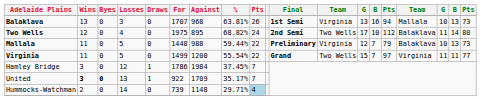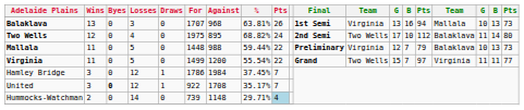 <table style="font-size: 85%; text-align: left;" class="wikitable">
 <tr>
 <th style="color:crimson">Adelaide Plains</th>
 <th style="color:crimson">Wins</th>
 <th style="color:crimson">Byes</th>
 <th style="color:crimson">Losses</th>
 <th style="color:crimson">Draws</th>
 <th style="color:crimson">For</th>
 <th style="color:crimson">Against</th>
 <th style="color:crimson">%</th>
 <th style="color:crimson">Pts</th>
 <th></th>
 <th style="color:green">Final</th>
 <th style="color:green">Team</th>
 <th style="color:green">G</th>
 <th style="color:green">B</th>
 <th style="color:green">Pts</th>
 <th style="color:green">Team</th>
 <th style="color:green">G</th>
 <th style="color:green">B</th>
 <th style="color:green">Pts</th>
 </tr>
 <tr>
 </tr>
 <tr>
 </tr>
 <tr>
 <td><strong>	Balaklava	</strong></td>
 <td>13</td>
 <td>0</td>
 <td>3</td>
 <td>0</td>
 <td>1707</td>
 <td>968</td>
 <td>63.81%</td>
 <td>26</td>
 <td></td>
 <td><strong>1st Semi</strong></td>
 <td>Virginia</td>
 <td>13</td>
 <td>16</td>
 <td>94</td>
 <td>Mallala</td>
 <td>10</td>
 <td>13</td>
 <td>73</td>
 </tr>
 <tr>
 <td><strong>	Two Wells	</strong></td>
 <td>12</td>
 <td>0</td>
 <td>4</td>
 <td>0</td>
 <td>1975</td>
 <td>895</td>
 <td>68.82%</td>
 <td>24</td>
 <td></td>
 <td><strong>2nd Semi</strong></td>
 <td>Two Wells</td>
 <td>17</td>
 <td>10</td>
 <td>112</td>
 <td>Balaklava</td>
 <td>11</td>
 <td>14</td>
 <td>80</td>
 </tr>
 <tr ||>
 <td><strong>	Mallala	</strong></td>
 <td>11</td>
 <td>0</td>
 <td>5</td>
 <td>0</td>
 <td>1448</td>
 <td>988</td>
 <td>59.44%</td>
 <td>22</td>
 <td></td>
 <td><strong>Preliminary</strong></td>
 <td>Virginia</td>
 <td>12</td>
 <td>7</td>
 <td>79</td>
 <td>Balaklava</td>
 <td>10</td>
 <td>13</td>
 <td>73</td>
 </tr>
 <tr>
 <td><strong>	Virginia	</strong></td>
 <td>11</td>
 <td>0</td>
 <td>5</td>
 <td>0</td>
 <td>1499</td>
 <td>1200</td>
 <td>55.54%</td>
 <td>22</td>
 <td></td>
 <td><strong>Grand</strong></td>
 <td>Two Wells</td>
 <td>15</td>
 <td>7</td>
 <td>97</td>
 <td>Virginia</td>
 <td>11</td>
 <td>11</td>
 <td>77</td>
 </tr>
 <tr>
 <td>Hamley Bridge</td>
 <td>3</td>
 <td>0</td>
 <td>12</td>
 <td>1</td>
 <td>1786</td>
 <td>1984</td>
 <td>37.45%</td>
 <td>7</td>
 <td></td>
 </tr>
 <tr>
 <td>United</td>
-<td><strong>3</strong></td>
+<td>3</td>
 <td><strong>0</strong></td>
-<td>13</td>
+<td>12</td>
 <td>1</td>
 <td>922</td>
-<td>1709</td>
+<td>1708</td>
 <td>35.17%</td>
 <td>7</td>
 <td></td>
 </tr>
 <tr>
 <td>Hummocks-Watchman</td>
 <td>2</td>
 <td>0</td>
 <td>14</td>
 <td>0</td>
 <td>739</td>
 <td>1148</td>
 <td>29.71%</td>
 <td style="background: lightblue;">4</td>
 <td></td>
 </tr>
 <tr>
 </tr>
 </table>
